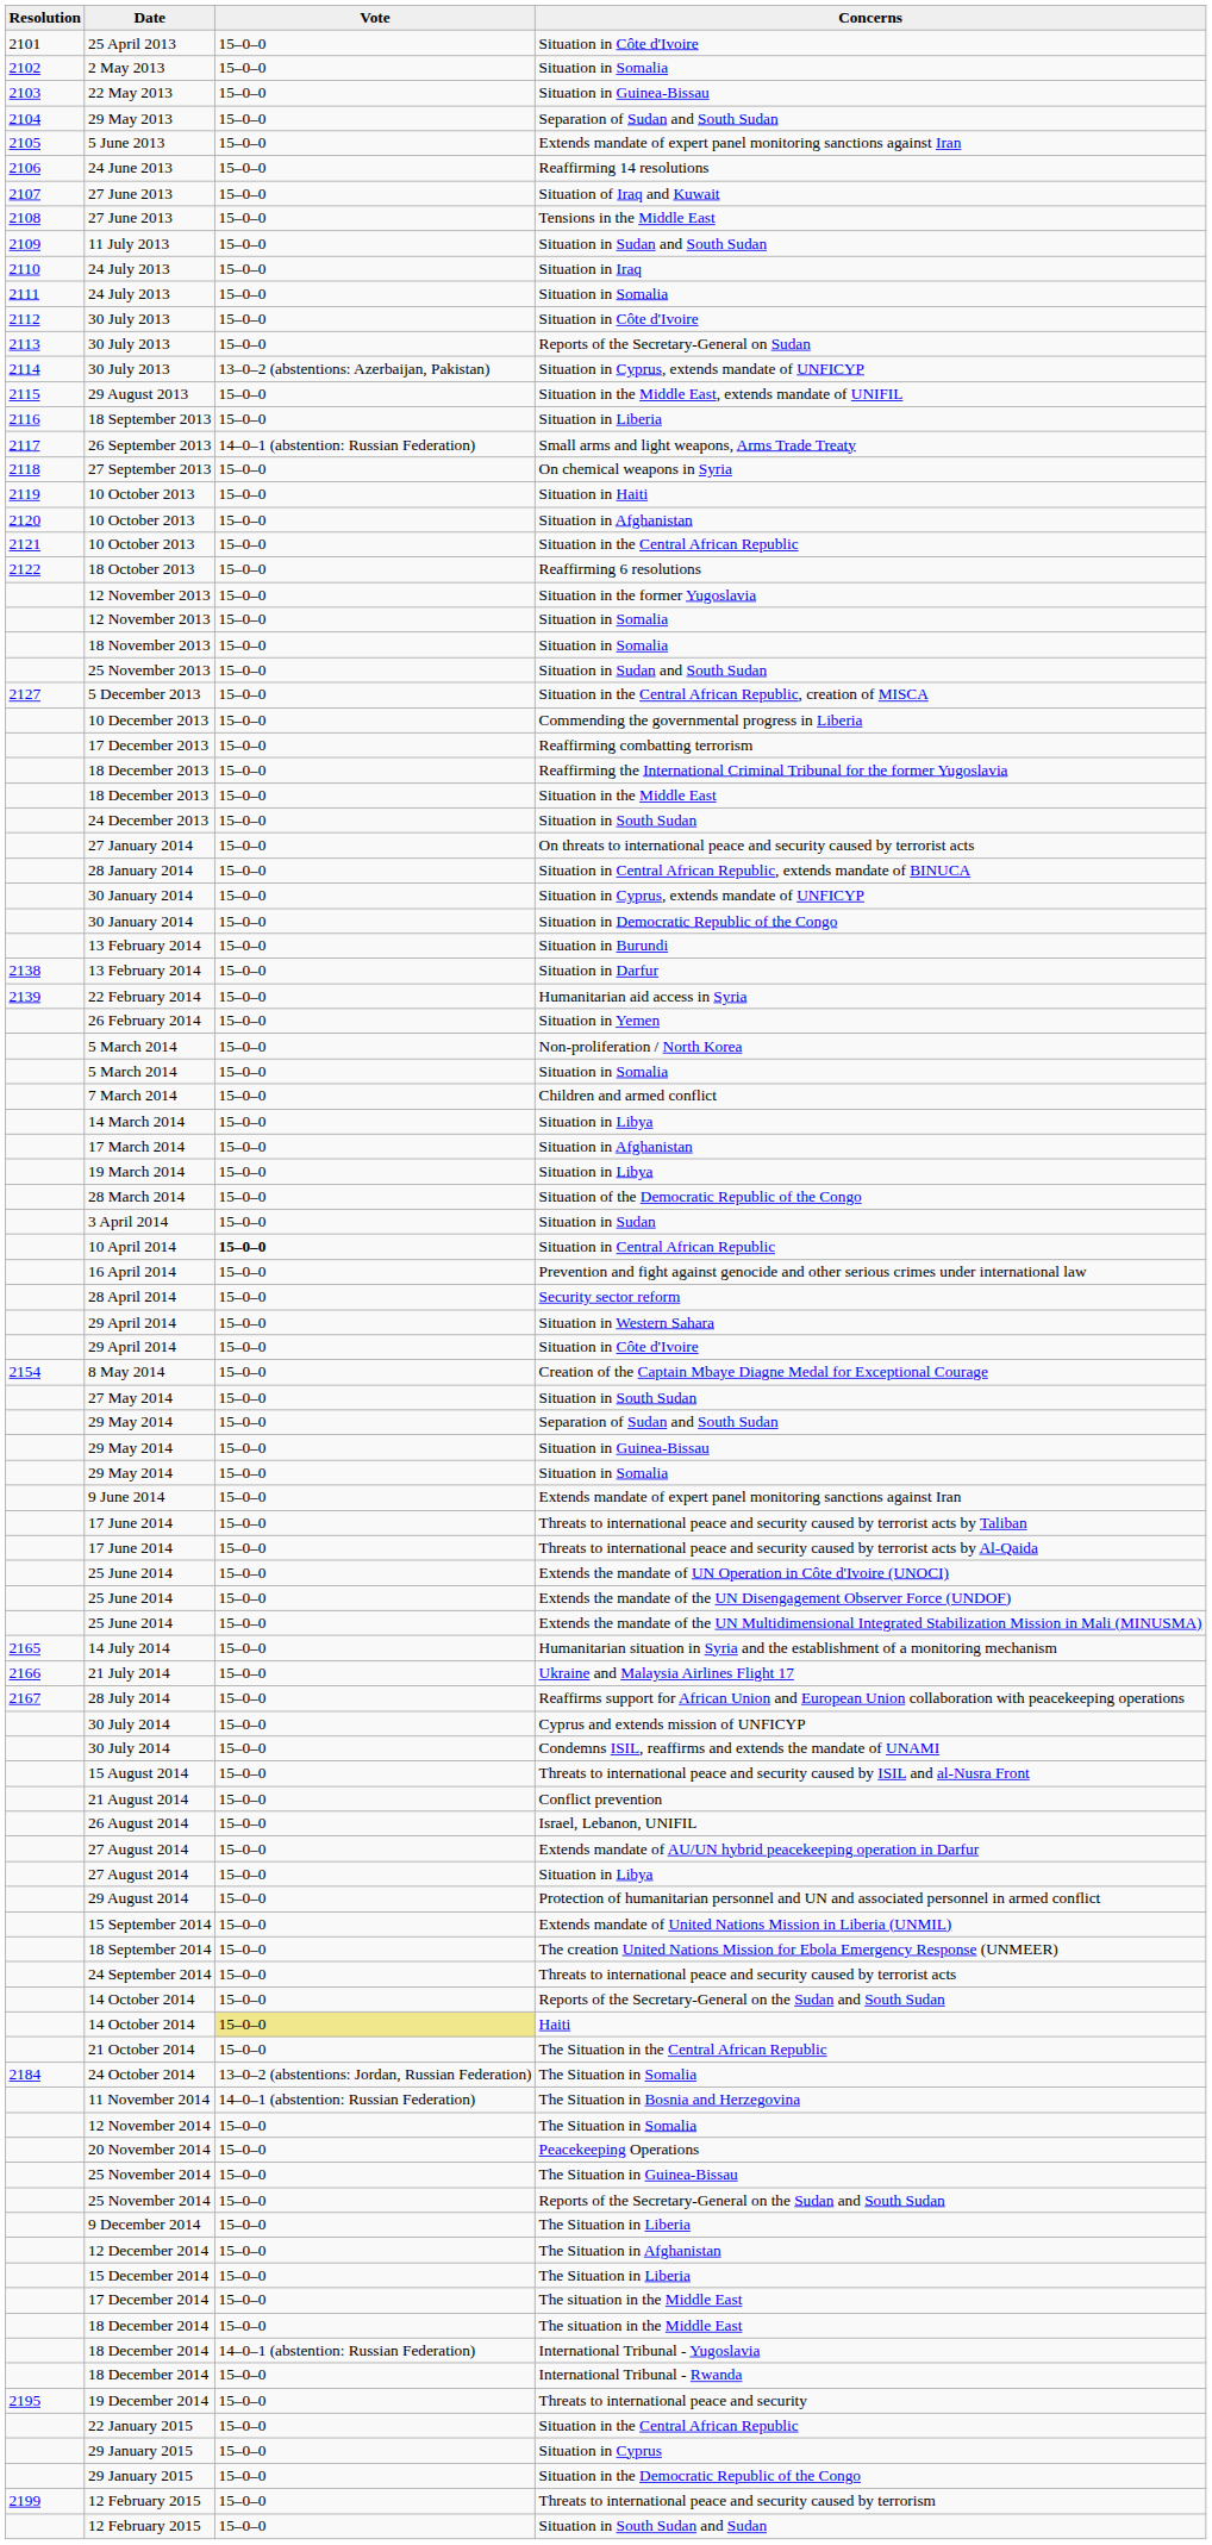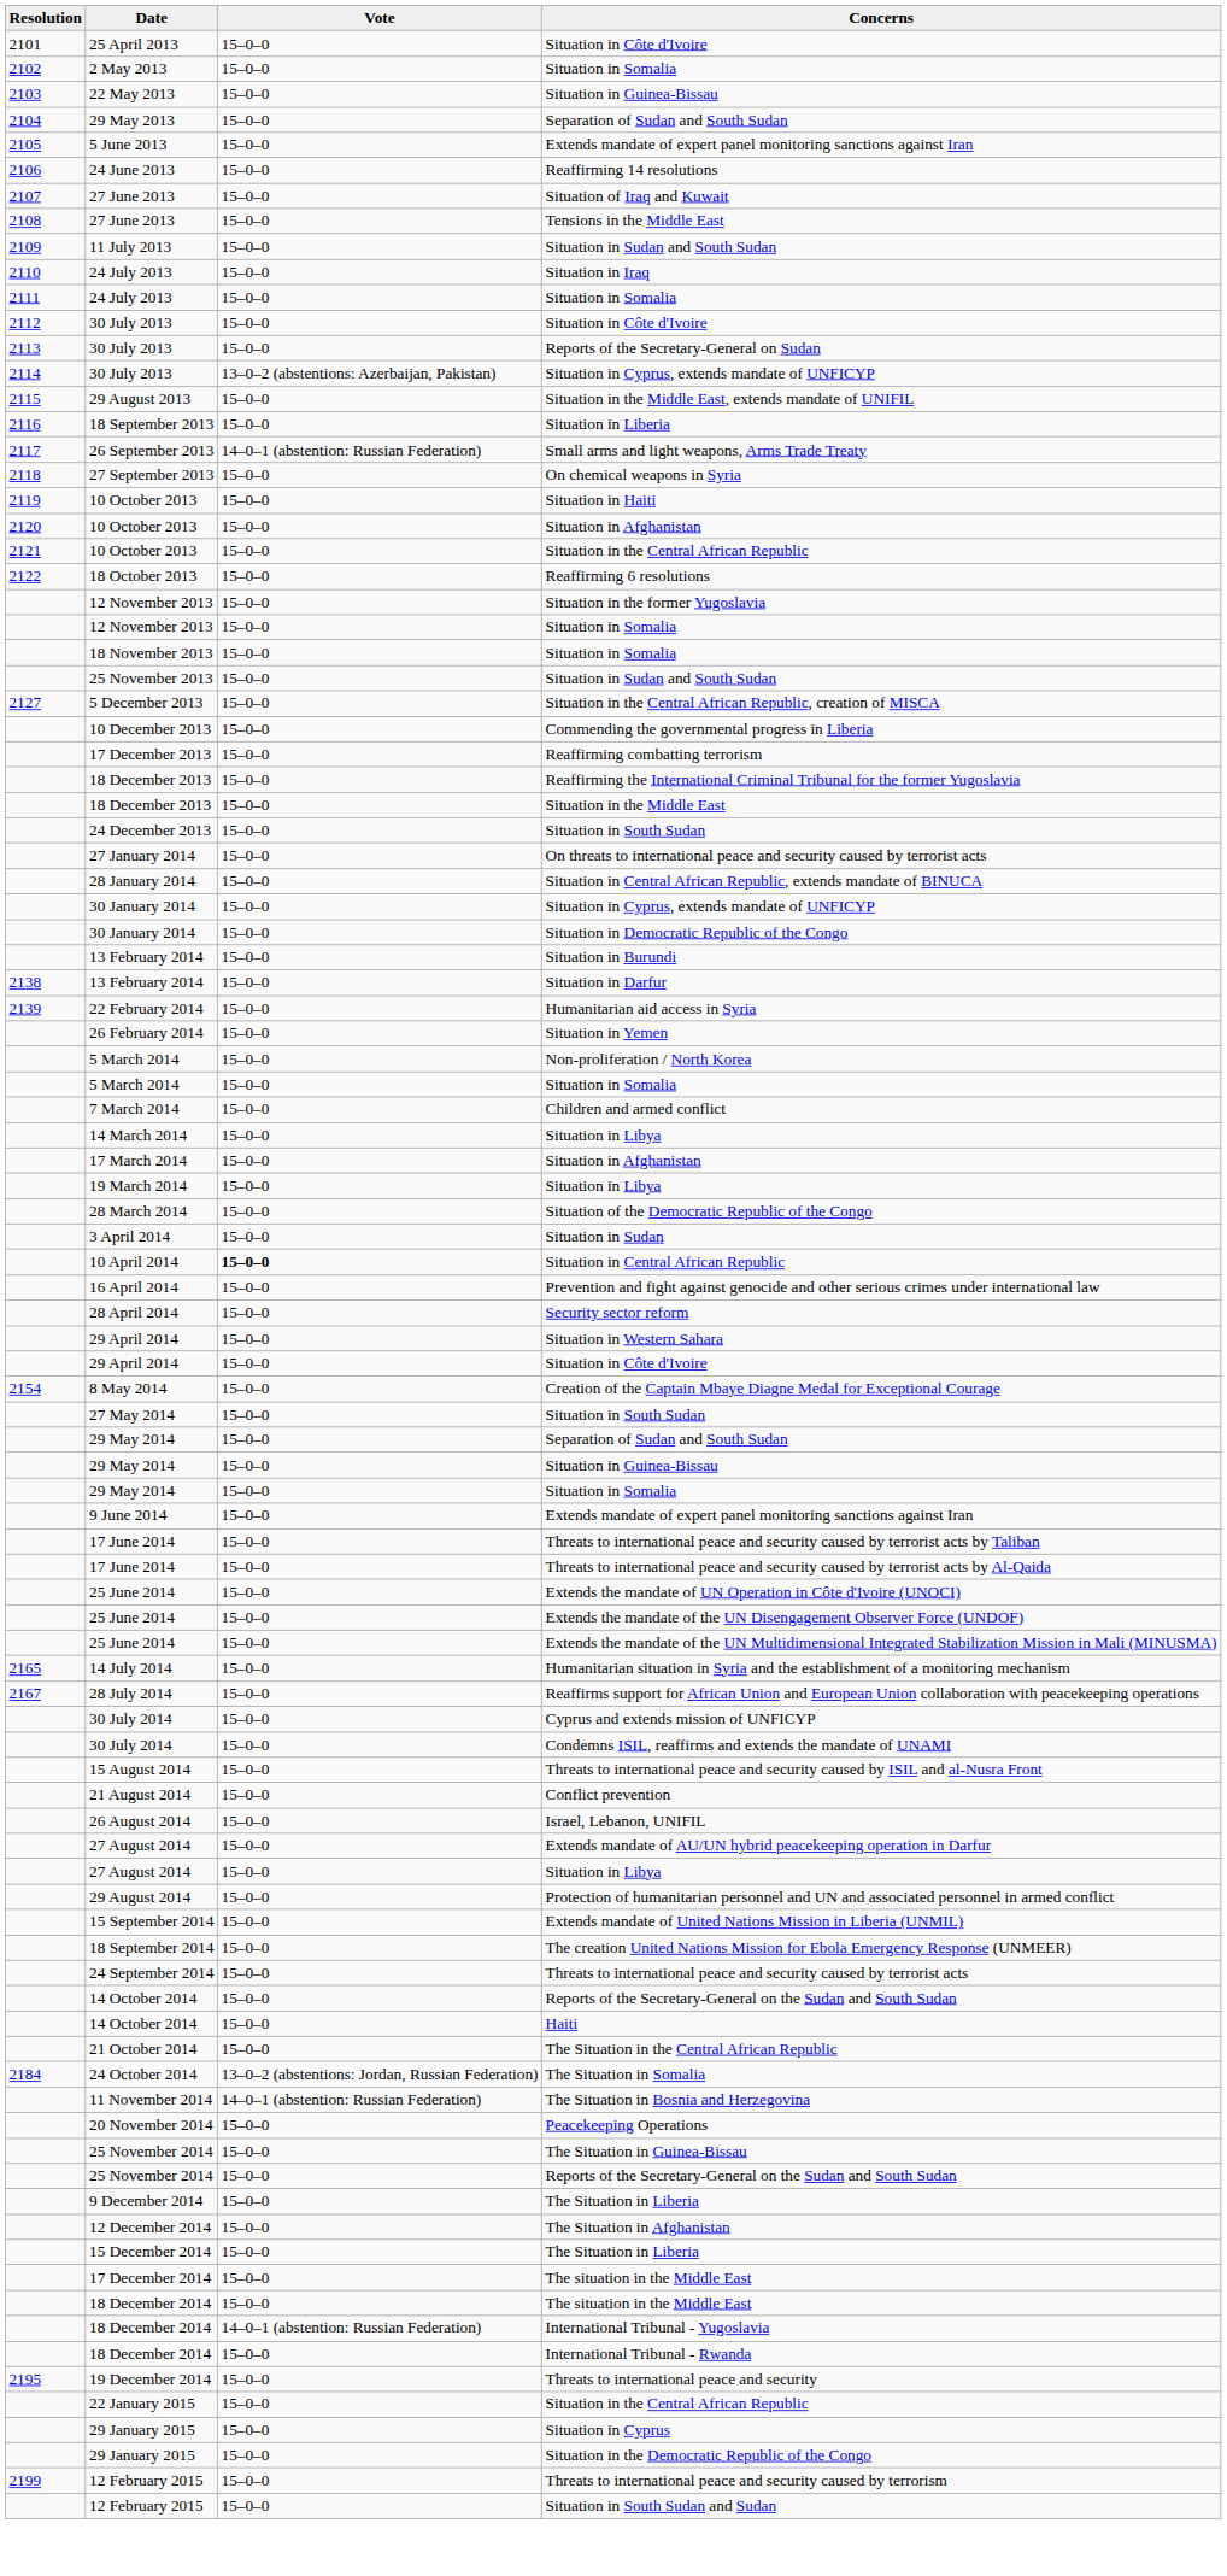 <table class="wikitable sortable" align="center">
 <tr>
 <th style="background:#efefef;">Resolution</th>
 <th style="background:#efefef;">Date</th>
 <th style="background:#efefef;">Vote</th>
 <th style="background:#efefef;">Concerns</th>
 </tr>
 <tr id="2013">
 <td>2101</td>
 <td>25 April 2013</td>
 <td style="white-space:nowrap;">15–0–0</td>
 <td>Situation in <a href='#'>Côte d'Ivoire</a></td>
 </tr>
 <tr>
 <td><a href='#'>2102</a></td>
 <td>2 May 2013</td>
 <td style="white-space:nowrap;">15–0–0</td>
 <td>Situation in <a href='#'>Somalia</a></td>
 </tr>
 <tr>
 <td><a href='#'>2103</a></td>
 <td>22 May 2013</td>
 <td style="white-space:nowrap;">15–0–0</td>
 <td>Situation in <a href='#'>Guinea-Bissau</a></td>
 </tr>
 <tr>
 <td><a href='#'>2104</a></td>
 <td>29 May 2013</td>
 <td style="white-space:nowrap;">15–0–0</td>
 <td>Separation of <a href='#'>Sudan</a> and <a href='#'>South Sudan</a></td>
 </tr>
 <tr>
 <td><a href='#'>2105</a></td>
 <td>5 June 2013</td>
 <td style="white-space:nowrap;">15–0–0</td>
 <td>Extends mandate of expert panel monitoring sanctions against <a href='#'>Iran</a></td>
 </tr>
 <tr>
 <td><a href='#'>2106</a></td>
 <td>24 June 2013</td>
 <td style="white-space:nowrap;">15–0–0</td>
 <td>Reaffirming 14 resolutions</td>
 </tr>
 <tr>
 <td><a href='#'>2107</a></td>
 <td>27 June 2013</td>
 <td style="white-space:nowrap;">15–0–0</td>
 <td>Situation of <a href='#'>Iraq</a> and <a href='#'>Kuwait</a></td>
 </tr>
 <tr>
 <td><a href='#'>2108</a></td>
 <td>27 June 2013</td>
 <td style="white-space:nowrap;">15–0–0</td>
 <td>Tensions in the <a href='#'>Middle East</a></td>
 </tr>
 <tr>
 <td><a href='#'>2109</a></td>
 <td>11 July 2013</td>
 <td style="white-space:nowrap;">15–0–0</td>
 <td>Situation in <a href='#'>Sudan</a> and <a href='#'>South Sudan</a></td>
 </tr>
 <tr>
 <td><a href='#'>2110</a></td>
 <td>24 July 2013</td>
 <td style="white-space:nowrap;">15–0–0</td>
 <td>Situation in <a href='#'>Iraq</a></td>
 </tr>
 <tr>
 <td><a href='#'>2111</a></td>
 <td>24 July 2013</td>
 <td style="white-space:nowrap;">15–0–0</td>
 <td>Situation in <a href='#'>Somalia</a></td>
 </tr>
 <tr>
 <td><a href='#'>2112</a></td>
 <td>30 July 2013</td>
 <td style="white-space:nowrap;">15–0–0</td>
 <td>Situation in <a href='#'>Côte d'Ivoire</a></td>
 </tr>
 <tr>
 <td><a href='#'>2113</a></td>
 <td>30 July 2013</td>
 <td style="white-space:nowrap;">15–0–0</td>
 <td>Reports of the Secretary-General on <a href='#'>Sudan</a></td>
 </tr>
 <tr>
 <td><a href='#'>2114</a></td>
 <td>30 July 2013</td>
 <td style="white-space:nowrap;">13–0–2 (abstentions: Azerbaijan, Pakistan)</td>
 <td>Situation in <a href='#'>Cyprus</a>, extends mandate of <a href='#'>UNFICYP</a></td>
 </tr>
 <tr>
 <td><a href='#'>2115</a></td>
 <td>29 August 2013</td>
 <td style="white-space:nowrap;">15–0–0</td>
 <td>Situation in the <a href='#'>Middle East</a>, extends mandate of <a href='#'>UNIFIL</a></td>
 </tr>
 <tr>
 <td><a href='#'>2116</a></td>
 <td>18 September 2013</td>
 <td style="white-space:nowrap;">15–0–0</td>
 <td>Situation in <a href='#'>Liberia</a></td>
 </tr>
 <tr>
 <td><a href='#'>2117</a></td>
 <td>26 September 2013</td>
 <td style="white-space:nowrap;">14–0–1 (abstention: Russian Federation)</td>
 <td>Small arms and light weapons, <a href='#'>Arms Trade Treaty</a></td>
 </tr>
 <tr>
 <td><a href='#'>2118</a></td>
 <td>27 September 2013</td>
 <td style="white-space:nowrap;">15–0–0</td>
 <td>On chemical weapons in <a href='#'>Syria</a></td>
 </tr>
 <tr>
 <td><a href='#'>2119</a></td>
 <td>10 October 2013</td>
 <td style="white-space:nowrap;">15–0–0</td>
 <td>Situation in <a href='#'>Haiti</a></td>
 </tr>
 <tr>
 <td><a href='#'>2120</a></td>
 <td>10 October 2013</td>
 <td style="white-space:nowrap;">15–0–0</td>
 <td>Situation in <a href='#'>Afghanistan</a></td>
 </tr>
 <tr>
 <td><a href='#'>2121</a></td>
 <td>10 October 2013</td>
 <td style="white-space:nowrap;">15–0–0</td>
 <td>Situation in the <a href='#'>Central African Republic</a></td>
 </tr>
 <tr>
 <td><a href='#'>2122</a></td>
 <td>18 October 2013</td>
 <td style="white-space:nowrap;">15–0–0</td>
 <td>Reaffirming 6 resolutions</td>
 </tr>
 <tr>
 <td></td>
 <td>12 November 2013</td>
 <td style="white-space:nowrap;">15–0–0</td>
 <td>Situation in the former <a href='#'>Yugoslavia</a></td>
 </tr>
 <tr>
 <td></td>
 <td>12 November 2013</td>
 <td style="white-space:nowrap;">15–0–0</td>
 <td>Situation in <a href='#'>Somalia</a></td>
 </tr>
 <tr>
 <td></td>
 <td>18 November 2013</td>
 <td style="white-space:nowrap;">15–0–0</td>
 <td>Situation in <a href='#'>Somalia</a></td>
 </tr>
 <tr>
 <td></td>
 <td>25 November 2013</td>
 <td style="white-space:nowrap;">15–0–0</td>
 <td>Situation in <a href='#'>Sudan</a> and <a href='#'>South Sudan</a></td>
 </tr>
 <tr>
 <td><a href='#'>2127</a></td>
 <td>5 December 2013</td>
 <td style="white-space:nowrap;">15–0–0</td>
 <td>Situation in the <a href='#'>Central African Republic</a>, creation of <a href='#'>MISCA</a></td>
 </tr>
 <tr>
 <td></td>
 <td>10 December 2013</td>
 <td style="white-space:nowrap;">15–0–0</td>
 <td>Commending the governmental progress in <a href='#'>Liberia</a></td>
 </tr>
 <tr>
 <td></td>
 <td>17 December 2013</td>
 <td style="white-space:nowrap;">15–0–0</td>
 <td>Reaffirming combatting terrorism</td>
 </tr>
 <tr>
 <td></td>
 <td>18 December 2013</td>
 <td style="white-space:nowrap;">15–0–0</td>
 <td>Reaffirming the <a href='#'>International Criminal Tribunal for the former Yugoslavia</a></td>
 </tr>
 <tr>
 <td></td>
 <td>18 December 2013</td>
 <td style="white-space:nowrap;">15–0–0</td>
 <td>Situation in the <a href='#'>Middle East</a></td>
 </tr>
 <tr>
 <td></td>
 <td>24 December 2013</td>
 <td style="white-space:nowrap;">15–0–0</td>
 <td>Situation in <a href='#'>South Sudan</a></td>
 </tr>
 <tr id="2014">
 <td></td>
 <td>27 January 2014</td>
 <td style="white-space:nowrap;">15–0–0</td>
 <td>On threats to international peace and security caused by terrorist acts</td>
 </tr>
 <tr>
 <td></td>
 <td>28 January 2014</td>
 <td style="white-space:nowrap;">15–0–0</td>
 <td>Situation in <a href='#'>Central African Republic</a>, extends mandate of <a href='#'>BINUCA</a></td>
 </tr>
 <tr>
 <td></td>
 <td>30 January 2014</td>
 <td style="white-space:nowrap;">15–0–0</td>
 <td>Situation in <a href='#'>Cyprus</a>, extends mandate of <a href='#'>UNFICYP</a></td>
 </tr>
 <tr>
 <td></td>
 <td>30 January 2014</td>
 <td style="white-space:nowrap;">15–0–0</td>
 <td>Situation in <a href='#'>Democratic Republic of the Congo</a></td>
 </tr>
 <tr>
 <td></td>
 <td>13 February 2014</td>
 <td style="white-space:nowrap;">15–0–0</td>
 <td>Situation in <a href='#'>Burundi</a></td>
 </tr>
 <tr>
 <td><a href='#'>2138</a></td>
 <td>13 February 2014</td>
 <td style="white-space:nowrap;">15–0–0</td>
 <td>Situation in <a href='#'>Darfur</a></td>
 </tr>
 <tr>
 <td><a href='#'>2139</a></td>
 <td>22 February 2014</td>
 <td style="white-space:nowrap;">15–0–0</td>
 <td>Humanitarian aid access in <a href='#'>Syria</a></td>
 </tr>
 <tr>
 <td></td>
 <td>26 February 2014</td>
 <td style="white-space:nowrap;">15–0–0</td>
 <td>Situation in <a href='#'>Yemen</a></td>
 </tr>
 <tr>
 <td></td>
 <td>5 March 2014</td>
 <td style="white-space:nowrap;">15–0–0</td>
 <td>Non-proliferation / <a href='#'>North Korea</a></td>
 </tr>
 <tr>
 <td></td>
 <td>5 March 2014</td>
 <td style="white-space:nowrap;">15–0–0</td>
 <td>Situation in <a href='#'>Somalia</a></td>
 </tr>
 <tr>
 <td></td>
 <td>7 March 2014</td>
 <td style="white-space:nowrap;">15–0–0</td>
 <td>Children and armed conflict</td>
 </tr>
 <tr>
 <td></td>
 <td>14 March 2014</td>
 <td style="white-space:nowrap;">15–0–0</td>
 <td>Situation in <a href='#'>Libya</a></td>
 </tr>
 <tr>
 <td></td>
 <td>17 March 2014</td>
 <td style="white-space:nowrap;">15–0–0</td>
 <td>Situation in <a href='#'>Afghanistan</a></td>
 </tr>
 <tr>
 <td></td>
 <td>19 March 2014</td>
 <td style="white-space:nowrap;">15–0–0</td>
 <td>Situation in <a href='#'>Libya</a></td>
 </tr>
 <tr>
 <td></td>
 <td>28 March 2014</td>
 <td style="white-space:nowrap;">15–0–0</td>
 <td>Situation of the <a href='#'>Democratic Republic of the Congo</a></td>
 </tr>
 <tr>
 <td></td>
 <td>3 April 2014</td>
 <td style="white-space:nowrap;">15–0–0</td>
 <td>Situation in <a href='#'>Sudan</a></td>
 </tr>
 <tr>
 <td></td>
 <td>10 April 2014</td>
 <td style="white-space:nowrap;"><strong>15–0–0</strong></td>
 <td>Situation in <a href='#'>Central African Republic</a></td>
 </tr>
 <tr>
 <td></td>
 <td>16 April 2014</td>
 <td style="white-space:nowrap;">15–0–0</td>
 <td>Prevention and fight against genocide and other serious crimes under international law</td>
 </tr>
 <tr>
 <td></td>
 <td>28 April 2014</td>
 <td style="white-space:nowrap;">15–0–0</td>
 <td><a href='#'>Security sector reform</a></td>
 </tr>
 <tr>
 <td></td>
 <td>29 April 2014</td>
 <td style="white-space:nowrap;">15–0–0</td>
 <td>Situation in <a href='#'>Western Sahara</a></td>
 </tr>
 <tr>
 <td></td>
 <td>29 April 2014</td>
 <td style="white-space:nowrap;">15–0–0</td>
 <td>Situation in <a href='#'>Côte d'Ivoire</a></td>
 </tr>
 <tr>
 <td><a href='#'>2154</a></td>
 <td>8 May 2014</td>
 <td style="white-space:nowrap;">15–0–0</td>
 <td>Creation of the <a href='#'>Captain Mbaye Diagne Medal for Exceptional Courage</a></td>
 </tr>
 <tr>
 <td></td>
 <td>27 May 2014</td>
 <td style="white-space:nowrap;">15–0–0</td>
 <td>Situation in <a href='#'>South Sudan</a></td>
 </tr>
 <tr>
 <td></td>
 <td>29 May 2014</td>
 <td style="white-space:nowrap;">15–0–0</td>
 <td>Separation of <a href='#'>Sudan</a> and <a href='#'>South Sudan</a></td>
 </tr>
 <tr>
 <td></td>
 <td>29 May 2014</td>
 <td style="white-space:nowrap;">15–0–0</td>
 <td>Situation in <a href='#'>Guinea-Bissau</a></td>
 </tr>
 <tr>
 <td></td>
 <td>29 May 2014</td>
 <td style="white-space:nowrap;">15–0–0</td>
 <td>Situation in <a href='#'>Somalia</a></td>
 </tr>
 <tr>
 <td></td>
 <td>9 June 2014</td>
 <td style="white-space:nowrap;">15–0–0</td>
 <td>Extends mandate of expert panel monitoring sanctions against Iran</td>
 </tr>
 <tr>
 <td></td>
 <td>17 June 2014</td>
 <td style="white-space:nowrap;">15–0–0</td>
 <td>Threats to international peace and security caused by terrorist acts by <a href='#'>Taliban</a></td>
 </tr>
 <tr>
 <td></td>
 <td>17 June 2014</td>
 <td style="white-space:nowrap;">15–0–0</td>
 <td>Threats to international peace and security caused by terrorist acts by <a href='#'>Al-Qaida</a></td>
 </tr>
 <tr>
 <td></td>
 <td>25 June 2014</td>
 <td style="white-space:nowrap;">15–0–0</td>
 <td>Extends the mandate of <a href='#'>UN Operation in Côte d'Ivoire (UNOCI)</a></td>
 </tr>
 <tr>
 <td></td>
 <td>25 June 2014</td>
 <td style="white-space:nowrap;">15–0–0</td>
 <td>Extends the mandate of the <a href='#'>UN Disengagement Observer Force (UNDOF)</a></td>
 </tr>
 <tr>
 <td></td>
 <td>25 June 2014</td>
 <td style="white-space:nowrap;">15–0–0</td>
 <td>Extends the mandate of the <a href='#'>UN Multidimensional Integrated Stabilization Mission in Mali (MINUSMA)</a></td>
 </tr>
 <tr>
 <td><a href='#'>2165</a></td>
 <td>14 July 2014</td>
 <td style="white-space:nowrap;">15–0–0</td>
 <td>Humanitarian situation in <a href='#'>Syria</a> and the establishment of a monitoring mechanism</td>
 </tr>
 <tr>
-<td><a href='#'>2166</a></td>
-<td>21 July 2014</td>
-<td style="white-space:nowrap;">15–0–0</td>
-<td><a href='#'>Ukraine</a> and <a href='#'>Malaysia Airlines Flight 17</a></td>
-</tr>
-<tr>
 <td><a href='#'>2167</a></td>
 <td>28 July 2014</td>
 <td style="white-space:nowrap;">15–0–0</td>
 <td>Reaffirms support for <a href='#'>African Union</a> and <a href='#'>European Union</a> collaboration with peacekeeping operations</td>
 </tr>
 <tr>
 <td></td>
 <td>30 July 2014</td>
 <td style="white-space:nowrap;">15–0–0</td>
 <td>Cyprus and extends mission of UNFICYP</td>
 </tr>
 <tr>
 <td></td>
 <td>30 July 2014</td>
 <td style="white-space:nowrap;">15–0–0</td>
 <td>Condemns <a href='#'>ISIL</a>, reaffirms and extends the mandate of <a href='#'>UNAMI</a></td>
 </tr>
 <tr>
 <td></td>
 <td>15 August 2014</td>
 <td style="white-space:nowrap;">15–0–0</td>
 <td>Threats to international peace and security caused by <a href='#'>ISIL</a> and <a href='#'>al-Nusra Front</a></td>
 </tr>
 <tr>
 <td></td>
 <td>21 August 2014</td>
 <td style="white-space:nowrap;">15–0–0</td>
 <td>Conflict prevention</td>
 </tr>
 <tr>
 <td></td>
 <td>26 August 2014</td>
 <td style="white-space:nowrap;">15–0–0</td>
 <td>Israel, Lebanon, UNIFIL</td>
 </tr>
 <tr>
 <td></td>
 <td>27 August 2014</td>
 <td style="white-space:nowrap;">15–0–0</td>
 <td>Extends mandate of <a href='#'>AU/UN hybrid peacekeeping operation in Darfur</a></td>
 </tr>
 <tr>
 <td></td>
 <td>27 August 2014</td>
 <td style="white-space:nowrap;">15–0–0</td>
 <td>Situation in <a href='#'>Libya</a></td>
 </tr>
 <tr>
 <td></td>
 <td>29 August 2014</td>
 <td style="white-space:nowrap;">15–0–0</td>
 <td>Protection of humanitarian personnel and UN and associated personnel in armed conflict</td>
 </tr>
 <tr>
 <td></td>
 <td>15 September 2014</td>
 <td style="white-space:nowrap;">15–0–0</td>
 <td>Extends mandate of <a href='#'>United Nations Mission in Liberia (UNMIL)</a></td>
 </tr>
 <tr>
 <td></td>
 <td>18 September 2014</td>
 <td style="white-space:nowrap;">15–0–0</td>
 <td>The creation <a href='#'>United Nations Mission for Ebola Emergency Response</a> (UNMEER)</td>
 </tr>
 <tr>
 <td></td>
 <td>24 September 2014</td>
 <td style="white-space:nowrap;">15–0–0</td>
 <td>Threats to international peace and security caused by terrorist acts</td>
 </tr>
 <tr>
 <td></td>
 <td>14 October 2014</td>
 <td style="white-space:nowrap;">15–0–0</td>
 <td>Reports of the Secretary-General on the <a href='#'>Sudan</a> and <a href='#'>South Sudan</a></td>
 </tr>
 <tr>
 <td></td>
 <td>14 October 2014</td>
-<td style="background: khaki; white-space:nowrap;">15–0–0</td>
+<td style="white-space:nowrap;">15–0–0</td>
 <td><a href='#'>Haiti</a></td>
 </tr>
 <tr>
 <td></td>
 <td>21 October 2014</td>
 <td style="white-space:nowrap;">15–0–0</td>
 <td>The Situation in the <a href='#'>Central African Republic</a></td>
 </tr>
 <tr>
 <td><a href='#'>2184</a></td>
 <td>24 October 2014</td>
 <td style="white-space:nowrap;">13–0–2 (abstentions: Jordan, Russian Federation)</td>
 <td>The Situation in <a href='#'>Somalia</a></td>
 </tr>
 <tr>
 <td></td>
 <td>11 November 2014</td>
 <td style="white-space:nowrap;">14–0–1 (abstention: Russian Federation)</td>
 <td>The Situation in <a href='#'>Bosnia and Herzegovina</a></td>
-</tr>
-<tr>
-<td></td>
-<td>12 November 2014</td>
-<td style="white-space:nowrap;">15–0–0</td>
-<td>The Situation in <a href='#'>Somalia</a></td>
 </tr>
 <tr>
 <td></td>
 <td>20 November 2014</td>
 <td style="white-space:nowrap;">15–0–0</td>
 <td><a href='#'>Peacekeeping</a> Operations</td>
 </tr>
 <tr>
 <td></td>
 <td>25 November 2014</td>
 <td style="white-space:nowrap;">15–0–0</td>
 <td>The Situation in <a href='#'>Guinea-Bissau</a></td>
 </tr>
 <tr>
 <td></td>
 <td>25 November 2014</td>
 <td style="white-space:nowrap;">15–0–0</td>
 <td>Reports of the Secretary-General on the <a href='#'>Sudan</a> and <a href='#'>South Sudan</a></td>
 </tr>
 <tr>
 <td></td>
 <td>9 December 2014</td>
 <td style="white-space:nowrap;">15–0–0</td>
 <td>The Situation in <a href='#'>Liberia</a></td>
 </tr>
 <tr>
 <td></td>
 <td>12 December 2014</td>
 <td style="white-space:nowrap;">15–0–0</td>
 <td>The Situation in <a href='#'>Afghanistan</a></td>
 </tr>
 <tr>
 <td></td>
 <td>15 December 2014</td>
 <td style="white-space:nowrap;">15–0–0</td>
 <td>The Situation in <a href='#'>Liberia</a></td>
 </tr>
 <tr>
 <td></td>
 <td>17 December 2014</td>
 <td style="white-space:nowrap;">15–0–0</td>
 <td>The situation in the <a href='#'>Middle East</a></td>
 </tr>
 <tr>
 <td></td>
 <td>18 December 2014</td>
 <td style="white-space:nowrap;">15–0–0</td>
 <td>The situation in the <a href='#'>Middle East</a></td>
 </tr>
 <tr>
 <td></td>
 <td>18 December 2014</td>
 <td style="white-space:nowrap;">14–0–1 (abstention: Russian Federation)</td>
 <td>International Tribunal - <a href='#'>Yugoslavia</a></td>
 </tr>
 <tr>
 <td></td>
 <td>18 December 2014</td>
 <td style="white-space:nowrap;">15–0–0</td>
 <td>International Tribunal - <a href='#'>Rwanda</a></td>
 </tr>
 <tr>
 <td><a href='#'>2195</a></td>
 <td>19 December 2014</td>
 <td style="white-space:nowrap;">15–0–0</td>
 <td>Threats to international peace and security</td>
 </tr>
 <tr id="2015">
 <td></td>
 <td>22 January 2015</td>
 <td style="white-space:nowrap;">15–0–0</td>
 <td>Situation in the <a href='#'>Central African Republic</a></td>
 </tr>
 <tr>
 <td></td>
 <td>29 January 2015</td>
 <td style="white-space:nowrap;">15–0–0</td>
 <td>Situation in <a href='#'>Cyprus</a></td>
 </tr>
 <tr>
 <td></td>
 <td>29 January 2015</td>
 <td style="white-space:nowrap;">15–0–0</td>
 <td>Situation in the <a href='#'>Democratic Republic of the Congo</a></td>
 </tr>
 <tr>
 <td><a href='#'>2199</a></td>
 <td>12 February 2015</td>
 <td style="white-space:nowrap;">15–0–0</td>
 <td>Threats to international peace and security caused by terrorism</td>
 </tr>
 <tr>
 <td></td>
 <td>12 February 2015</td>
 <td style="white-space:nowrap;">15–0–0</td>
 <td>Situation in <a href='#'>South Sudan</a> and <a href='#'>Sudan</a></td>
 </tr>
 </table>
